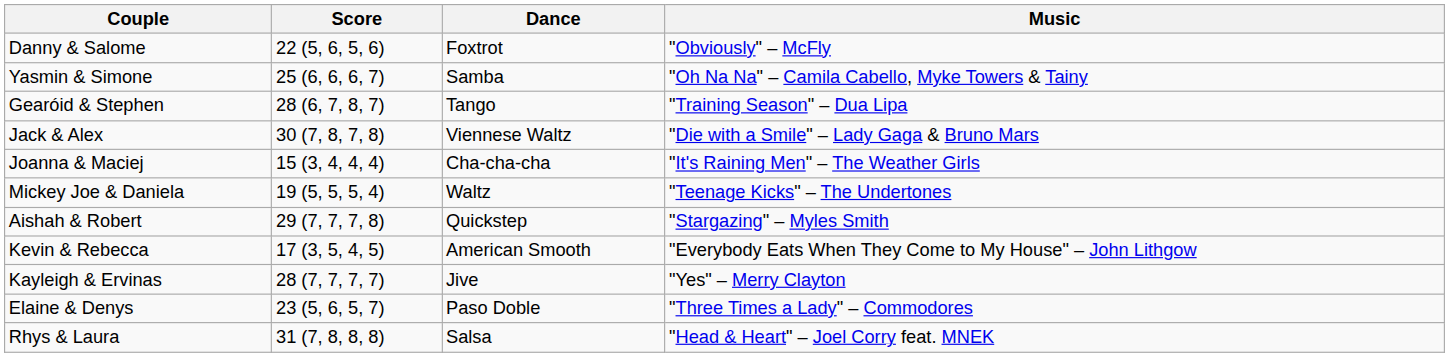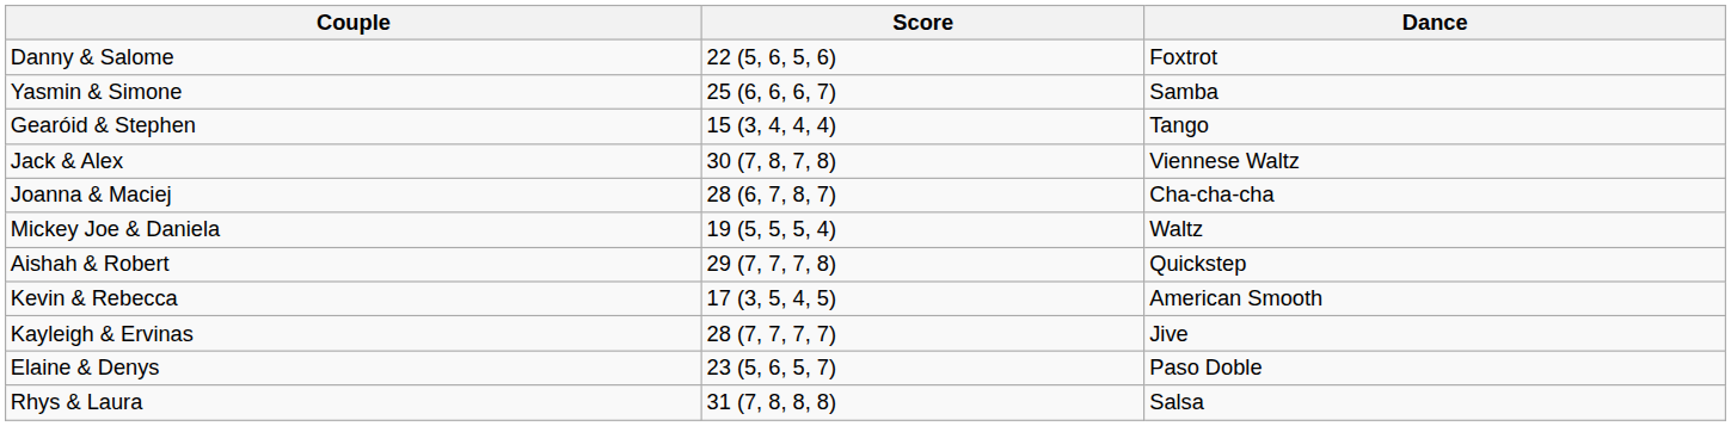 <table class="wikitable sortable" style="width:100%;">
 <tr>
 <th>Couple</th>
 <th>Score</th>
 <th>Dance</th>
-<th>Music</th>
 </tr>
 <tr>
 <td>Danny & Salome</td>
 <td>22 (5, 6, 5, 6)</td>
 <td>Foxtrot</td>
-<td>"<a href='#'>Obviously</a>" – <a href='#'>McFly</a></td>
 </tr>
 <tr>
 <td>Yasmin & Simone</td>
 <td>25 (6, 6, 6, 7)</td>
 <td>Samba</td>
-<td>"<a href='#'>Oh Na Na</a>" – <a href='#'>Camila Cabello</a>, <a href='#'>Myke Towers</a> & <a href='#'>Tainy</a></td>
 </tr>
 <tr>
 <td>Gearóid & Stephen</td>
-<td>28 (6, 7, 8, 7)</td>
+<td>15 (3, 4, 4, 4)</td>
 <td>Tango</td>
-<td>"<a href='#'>Training Season</a>" – <a href='#'>Dua Lipa</a></td>
 </tr>
 <tr>
 <td>Jack & Alex</td>
 <td>30 (7, 8, 7, 8)</td>
 <td>Viennese Waltz</td>
-<td>"<a href='#'>Die with a Smile</a>" – <a href='#'>Lady Gaga</a> & <a href='#'>Bruno Mars</a></td>
 </tr>
 <tr>
 <td>Joanna & Maciej</td>
-<td>15 (3, 4, 4, 4)</td>
+<td>28 (6, 7, 8, 7)</td>
 <td>Cha-cha-cha</td>
-<td>"<a href='#'>It's Raining Men</a>" – <a href='#'>The Weather Girls</a></td>
 </tr>
 <tr>
 <td>Mickey Joe & Daniela</td>
 <td>19 (5, 5, 5, 4)</td>
 <td>Waltz</td>
-<td>"<a href='#'>Teenage Kicks</a>" – <a href='#'>The Undertones</a></td>
 </tr>
 <tr>
 <td>Aishah & Robert</td>
 <td>29 (7, 7, 7, 8)</td>
 <td>Quickstep</td>
-<td>"<a href='#'>Stargazing</a>" – <a href='#'>Myles Smith</a></td>
 </tr>
 <tr>
 <td>Kevin & Rebecca</td>
 <td>17 (3, 5, 4, 5)</td>
 <td>American Smooth</td>
-<td>"Everybody Eats When They Come to My House" – <a href='#'>John Lithgow</a></td>
 </tr>
 <tr>
 <td>Kayleigh & Ervinas</td>
 <td>28 (7, 7, 7, 7)</td>
 <td>Jive</td>
-<td>"Yes" – <a href='#'>Merry Clayton</a></td>
 </tr>
 <tr>
 <td>Elaine & Denys</td>
 <td>23 (5, 6, 5, 7)</td>
 <td>Paso Doble</td>
-<td>"<a href='#'>Three Times a Lady</a>" – <a href='#'>Commodores</a></td>
 </tr>
 <tr>
 <td>Rhys & Laura</td>
 <td>31 (7, 8, 8, 8)</td>
 <td>Salsa</td>
-<td>"<a href='#'>Head & Heart</a>" – <a href='#'>Joel Corry</a> feat. <a href='#'>MNEK</a></td>
 </tr>
 </table>
